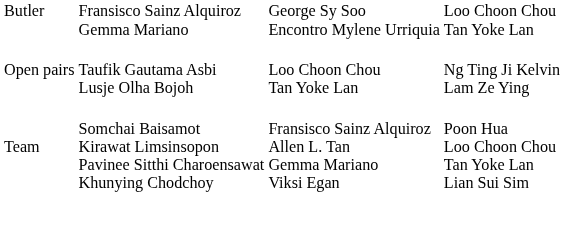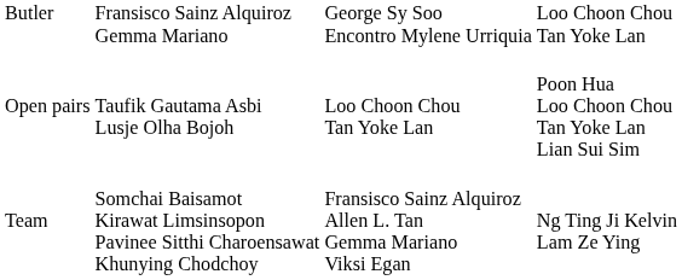 <table>
 <tr>
 <td>Butler</td>
 <td><br>Fransisco Sainz Alquiroz<br>Gemma Mariano</td>
 <td><br>George Sy Soo<br>Encontro Mylene Urriquia</td>
 <td><br>Loo Choon Chou<br>Tan Yoke Lan</td>
 </tr>
 <tr>
 <td>Open pairs</td>
 <td><br>Taufik Gautama Asbi<br>Lusje Olha Bojoh</td>
 <td><br>Loo Choon Chou<br>Tan Yoke Lan</td>
-<td><br>Ng Ting Ji Kelvin<br>Lam Ze Ying</td>
+<td><br>Poon Hua<br>Loo Choon Chou<br>Tan Yoke Lan<br>Lian Sui Sim</td>
 </tr>
 <tr>
 <td>Team</td>
 <td><br>Somchai Baisamot<br>Kirawat Limsinsopon<br>Pavinee Sitthi Charoensawat<br>Khunying Chodchoy</td>
 <td><br>Fransisco Sainz Alquiroz<br>Allen L. Tan<br>Gemma Mariano<br>Viksi Egan</td>
-<td><br>Poon Hua<br>Loo Choon Chou<br>Tan Yoke Lan<br>Lian Sui Sim</td>
+<td><br>Ng Ting Ji Kelvin<br>Lam Ze Ying</td>
 </tr>
 </table>
